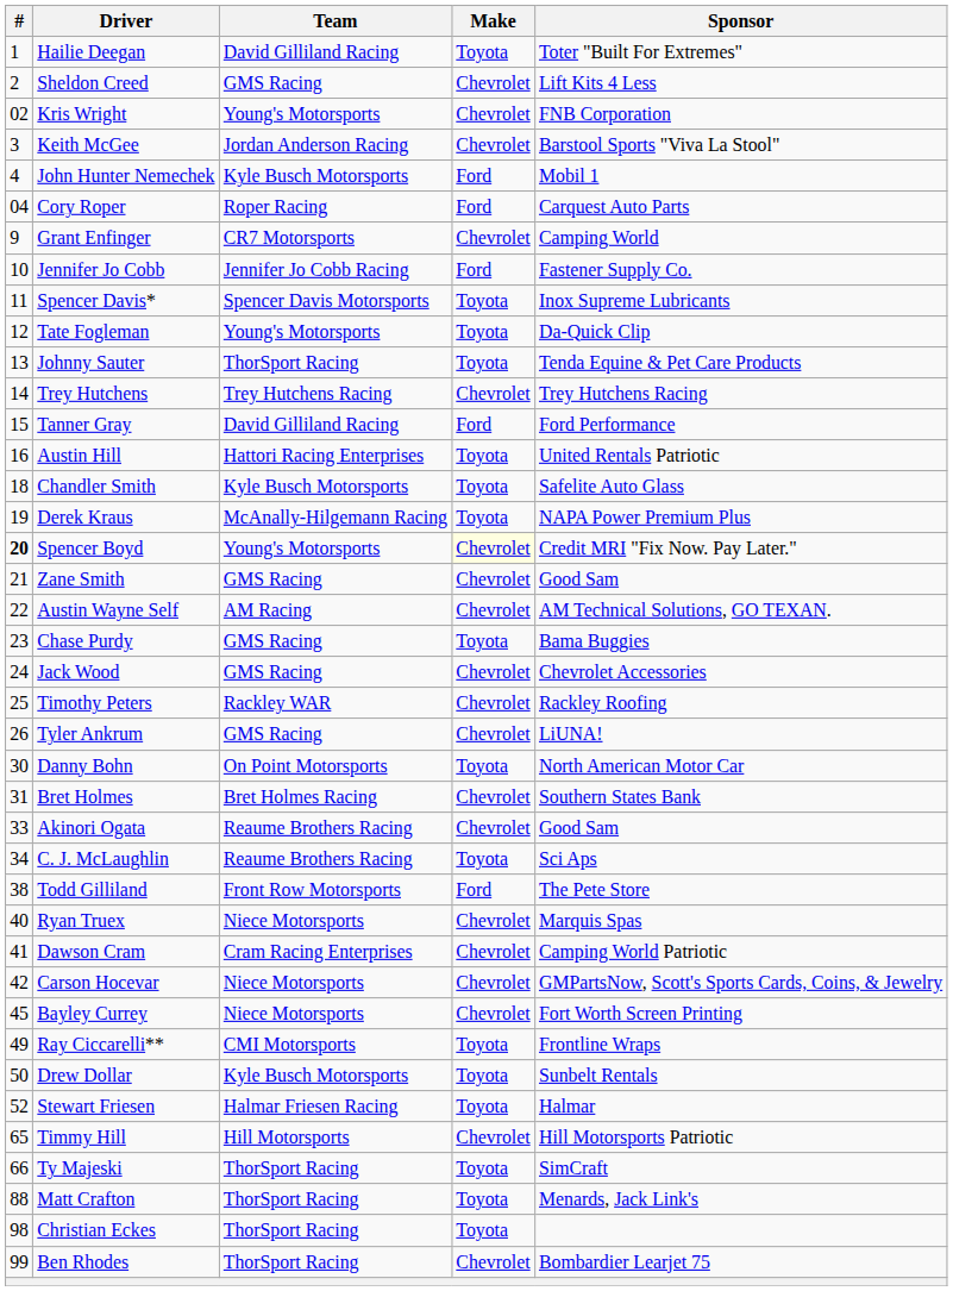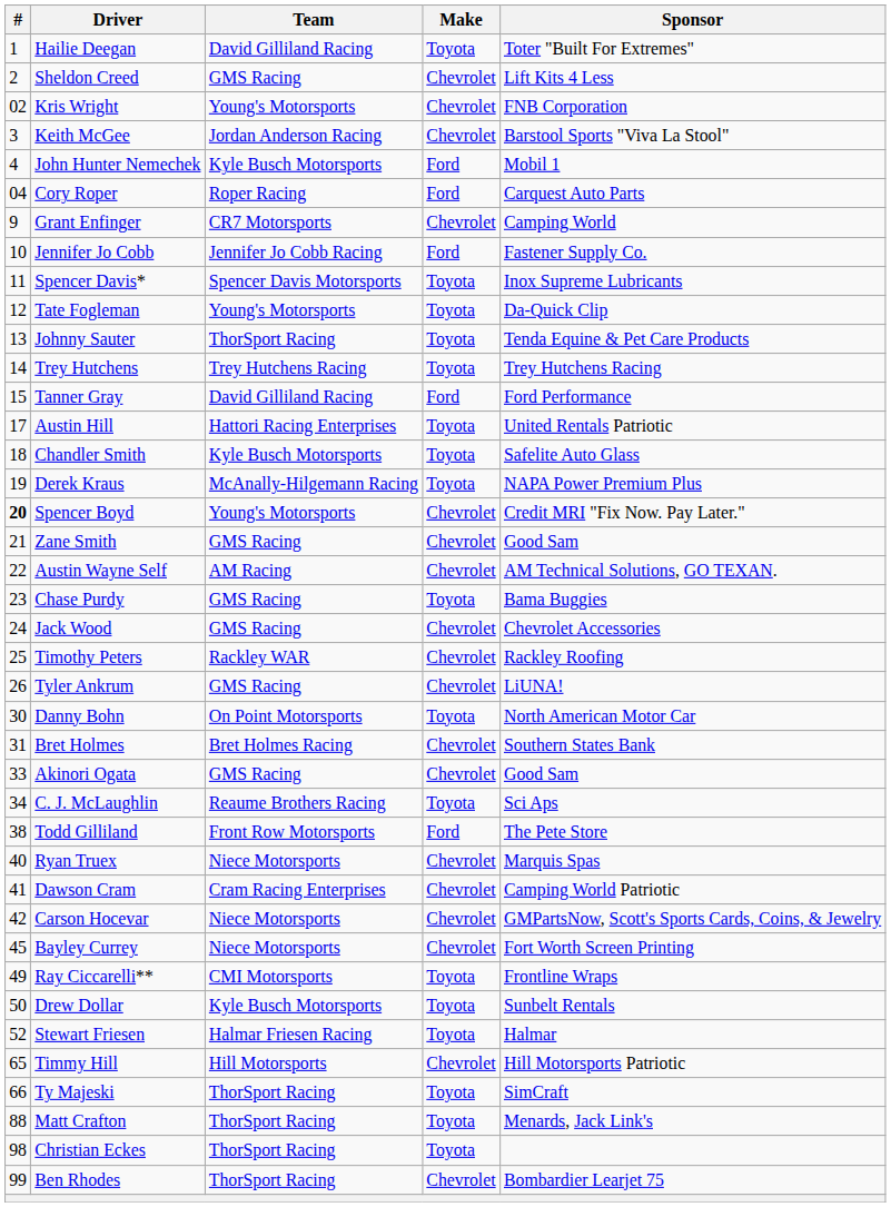 <table class="wikitable" style="font-size:95%">
 <tr>
 <th>#</th>
 <th>Driver</th>
 <th>Team</th>
 <th>Make</th>
 <th>Sponsor</th>
 </tr>
 <tr>
 <td>1</td>
 <td><a href='#'>Hailie Deegan</a></td>
 <td><a href='#'>David Gilliland Racing</a></td>
 <td><a href='#'>Toyota</a></td>
 <td><a href='#'>Toter</a> "Built For Extremes"</td>
 </tr>
 <tr>
 <td>2</td>
 <td><a href='#'>Sheldon Creed</a></td>
 <td><a href='#'>GMS Racing</a></td>
 <td><a href='#'>Chevrolet</a></td>
 <td><a href='#'>Lift Kits 4 Less</a></td>
 </tr>
 <tr>
 <td>02</td>
 <td><a href='#'>Kris Wright</a></td>
 <td><a href='#'>Young's Motorsports</a></td>
 <td><a href='#'>Chevrolet</a></td>
 <td><a href='#'>FNB Corporation</a></td>
 </tr>
 <tr>
 <td>3</td>
 <td><a href='#'>Keith McGee</a></td>
 <td><a href='#'>Jordan Anderson Racing</a></td>
 <td><a href='#'>Chevrolet</a></td>
 <td><a href='#'>Barstool Sports</a> "Viva La Stool"</td>
 </tr>
 <tr>
 <td>4</td>
 <td><a href='#'>John Hunter Nemechek</a></td>
 <td><a href='#'>Kyle Busch Motorsports</a></td>
 <td><a href='#'>Ford</a></td>
 <td><a href='#'>Mobil 1</a></td>
 </tr>
 <tr>
 <td>04</td>
 <td><a href='#'>Cory Roper</a></td>
 <td><a href='#'>Roper Racing</a></td>
 <td><a href='#'>Ford</a></td>
 <td><a href='#'>Carquest Auto Parts</a></td>
 </tr>
 <tr>
 <td>9</td>
 <td><a href='#'>Grant Enfinger</a></td>
 <td><a href='#'>CR7 Motorsports</a></td>
 <td><a href='#'>Chevrolet</a></td>
 <td><a href='#'>Camping World</a></td>
 </tr>
 <tr>
 <td>10</td>
 <td><a href='#'>Jennifer Jo Cobb</a></td>
 <td><a href='#'>Jennifer Jo Cobb Racing</a></td>
 <td><a href='#'>Ford</a></td>
 <td><a href='#'>Fastener Supply Co.</a></td>
 </tr>
 <tr>
 <td>11</td>
 <td><a href='#'>Spencer Davis</a>*</td>
 <td><a href='#'>Spencer Davis Motorsports</a></td>
 <td><a href='#'>Toyota</a></td>
 <td><a href='#'>Inox Supreme Lubricants</a></td>
 </tr>
 <tr>
 <td>12</td>
 <td><a href='#'>Tate Fogleman</a></td>
 <td><a href='#'>Young's Motorsports</a></td>
 <td><a href='#'>Toyota</a></td>
 <td><a href='#'>Da-Quick Clip</a></td>
 </tr>
 <tr>
 <td>13</td>
 <td><a href='#'>Johnny Sauter</a></td>
 <td><a href='#'>ThorSport Racing</a></td>
 <td><a href='#'>Toyota</a></td>
 <td><a href='#'>Tenda Equine & Pet Care Products</a></td>
 </tr>
 <tr>
 <td>14</td>
 <td><a href='#'>Trey Hutchens</a></td>
 <td><a href='#'>Trey Hutchens Racing</a></td>
-<td><a href='#'>Chevrolet</a></td>
+<td><a href='#'>Toyota</a></td>
 <td><a href='#'>Trey Hutchens Racing</a></td>
 </tr>
 <tr>
 <td>15</td>
 <td><a href='#'>Tanner Gray</a></td>
 <td><a href='#'>David Gilliland Racing</a></td>
 <td><a href='#'>Ford</a></td>
 <td><a href='#'>Ford Performance</a></td>
 </tr>
 <tr>
-<td>16</td>
+<td>17</td>
 <td><a href='#'>Austin Hill</a></td>
 <td><a href='#'>Hattori Racing Enterprises</a></td>
 <td><a href='#'>Toyota</a></td>
 <td><a href='#'>United Rentals</a> Patriotic</td>
 </tr>
 <tr>
 <td>18</td>
 <td><a href='#'>Chandler Smith</a></td>
 <td><a href='#'>Kyle Busch Motorsports</a></td>
 <td><a href='#'>Toyota</a></td>
 <td><a href='#'>Safelite Auto Glass</a></td>
 </tr>
 <tr>
 <td>19</td>
 <td><a href='#'>Derek Kraus</a></td>
 <td><a href='#'>McAnally-Hilgemann Racing</a></td>
 <td><a href='#'>Toyota</a></td>
 <td><a href='#'>NAPA Power Premium Plus</a></td>
 </tr>
 <tr>
 <td><strong>20</strong></td>
 <td><a href='#'>Spencer Boyd</a></td>
 <td><a href='#'>Young's Motorsports</a></td>
-<td style="background: lightyellow;"><a href='#'>Chevrolet</a></td>
+<td><a href='#'>Chevrolet</a></td>
 <td><a href='#'>Credit MRI</a> "Fix Now. Pay Later."</td>
 </tr>
 <tr>
 <td>21</td>
 <td><a href='#'>Zane Smith</a></td>
 <td><a href='#'>GMS Racing</a></td>
 <td><a href='#'>Chevrolet</a></td>
 <td><a href='#'>Good Sam</a></td>
 </tr>
 <tr>
 <td>22</td>
 <td><a href='#'>Austin Wayne Self</a></td>
 <td><a href='#'>AM Racing</a></td>
 <td><a href='#'>Chevrolet</a></td>
 <td><a href='#'>AM Technical Solutions</a>, <a href='#'>GO TEXAN</a>.</td>
 </tr>
 <tr>
 <td>23</td>
 <td><a href='#'>Chase Purdy</a></td>
 <td><a href='#'>GMS Racing</a></td>
 <td><a href='#'>Toyota</a></td>
 <td><a href='#'>Bama Buggies</a></td>
 </tr>
 <tr>
 <td>24</td>
 <td><a href='#'>Jack Wood</a></td>
 <td><a href='#'>GMS Racing</a></td>
 <td><a href='#'>Chevrolet</a></td>
 <td><a href='#'>Chevrolet Accessories</a></td>
 </tr>
 <tr>
 <td>25</td>
 <td><a href='#'>Timothy Peters</a></td>
 <td><a href='#'>Rackley WAR</a></td>
 <td><a href='#'>Chevrolet</a></td>
 <td><a href='#'>Rackley Roofing</a></td>
 </tr>
 <tr>
 <td>26</td>
 <td><a href='#'>Tyler Ankrum</a></td>
 <td><a href='#'>GMS Racing</a></td>
 <td><a href='#'>Chevrolet</a></td>
 <td><a href='#'>LiUNA!</a></td>
 </tr>
 <tr>
 <td>30</td>
 <td><a href='#'>Danny Bohn</a></td>
 <td><a href='#'>On Point Motorsports</a></td>
 <td><a href='#'>Toyota</a></td>
 <td><a href='#'>North American Motor Car</a></td>
 </tr>
 <tr>
 <td>31</td>
 <td><a href='#'>Bret Holmes</a></td>
 <td><a href='#'>Bret Holmes Racing</a></td>
 <td><a href='#'>Chevrolet</a></td>
 <td><a href='#'>Southern States Bank</a></td>
 </tr>
 <tr>
 <td>33</td>
 <td><a href='#'>Akinori Ogata</a></td>
-<td><a href='#'>Reaume Brothers Racing</a></td>
+<td><a href='#'>GMS Racing</a></td>
 <td><a href='#'>Chevrolet</a></td>
 <td><a href='#'>Good Sam</a></td>
 </tr>
 <tr>
 <td>34</td>
 <td><a href='#'>C. J. McLaughlin</a></td>
 <td><a href='#'>Reaume Brothers Racing</a></td>
 <td><a href='#'>Toyota</a></td>
 <td><a href='#'>Sci Aps</a></td>
 </tr>
 <tr>
 <td>38</td>
 <td><a href='#'>Todd Gilliland</a></td>
 <td><a href='#'>Front Row Motorsports</a></td>
 <td><a href='#'>Ford</a></td>
 <td><a href='#'>The Pete Store</a></td>
 </tr>
 <tr>
 <td>40</td>
 <td><a href='#'>Ryan Truex</a></td>
 <td><a href='#'>Niece Motorsports</a></td>
 <td><a href='#'>Chevrolet</a></td>
 <td><a href='#'>Marquis Spas</a></td>
 </tr>
 <tr>
 <td>41</td>
 <td><a href='#'>Dawson Cram</a></td>
 <td><a href='#'>Cram Racing Enterprises</a></td>
 <td><a href='#'>Chevrolet</a></td>
 <td><a href='#'>Camping World</a> Patriotic</td>
 </tr>
 <tr>
 <td>42</td>
 <td><a href='#'>Carson Hocevar</a></td>
 <td><a href='#'>Niece Motorsports</a></td>
 <td><a href='#'>Chevrolet</a></td>
 <td><a href='#'>GMPartsNow</a>, <a href='#'>Scott's Sports Cards, Coins, & Jewelry</a></td>
 </tr>
 <tr>
 <td>45</td>
 <td><a href='#'>Bayley Currey</a></td>
 <td><a href='#'>Niece Motorsports</a></td>
 <td><a href='#'>Chevrolet</a></td>
 <td><a href='#'>Fort Worth Screen Printing</a></td>
 </tr>
 <tr>
 <td>49</td>
 <td><a href='#'>Ray Ciccarelli</a>**</td>
 <td><a href='#'>CMI Motorsports</a></td>
 <td><a href='#'>Toyota</a></td>
 <td><a href='#'>Frontline Wraps</a></td>
 </tr>
 <tr>
 <td>50</td>
 <td><a href='#'>Drew Dollar</a></td>
 <td><a href='#'>Kyle Busch Motorsports</a></td>
 <td><a href='#'>Toyota</a></td>
 <td><a href='#'>Sunbelt Rentals</a></td>
 </tr>
 <tr>
 <td>52</td>
 <td><a href='#'>Stewart Friesen</a></td>
 <td><a href='#'>Halmar Friesen Racing</a></td>
 <td><a href='#'>Toyota</a></td>
 <td><a href='#'>Halmar</a></td>
 </tr>
 <tr>
 <td>65</td>
 <td><a href='#'>Timmy Hill</a></td>
 <td><a href='#'>Hill Motorsports</a></td>
 <td><a href='#'>Chevrolet</a></td>
 <td><a href='#'>Hill Motorsports</a> Patriotic</td>
 </tr>
 <tr>
 <td>66</td>
 <td><a href='#'>Ty Majeski</a></td>
 <td><a href='#'>ThorSport Racing</a></td>
 <td><a href='#'>Toyota</a></td>
 <td><a href='#'>SimCraft</a></td>
 </tr>
 <tr>
 <td>88</td>
 <td><a href='#'>Matt Crafton</a></td>
 <td><a href='#'>ThorSport Racing</a></td>
 <td><a href='#'>Toyota</a></td>
 <td><a href='#'>Menards</a>, <a href='#'>Jack Link's</a></td>
 </tr>
 <tr>
 <td>98</td>
 <td><a href='#'>Christian Eckes</a></td>
 <td><a href='#'>ThorSport Racing</a></td>
 <td><a href='#'>Toyota</a></td>
 <td></td>
 </tr>
 <tr>
 <td>99</td>
 <td><a href='#'>Ben Rhodes</a></td>
 <td><a href='#'>ThorSport Racing</a></td>
 <td><a href='#'>Chevrolet</a></td>
 <td><a href='#'>Bombardier Learjet 75</a></td>
 </tr>
 <tr>
 <th colspan="5"></th>
 </tr>
 </table>
